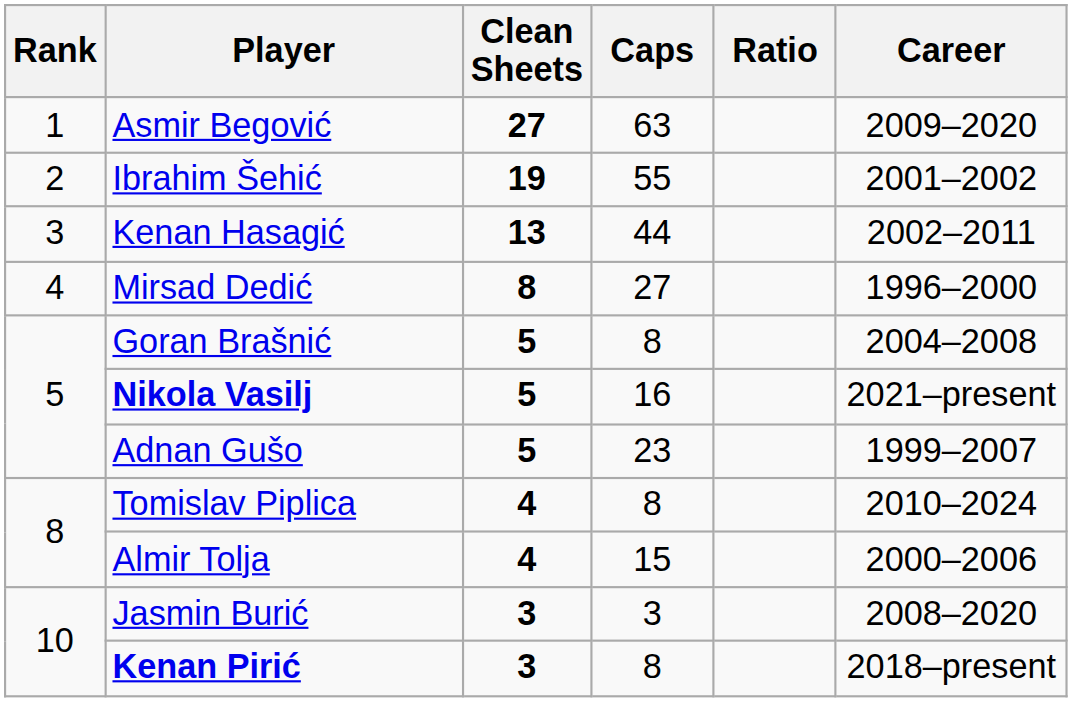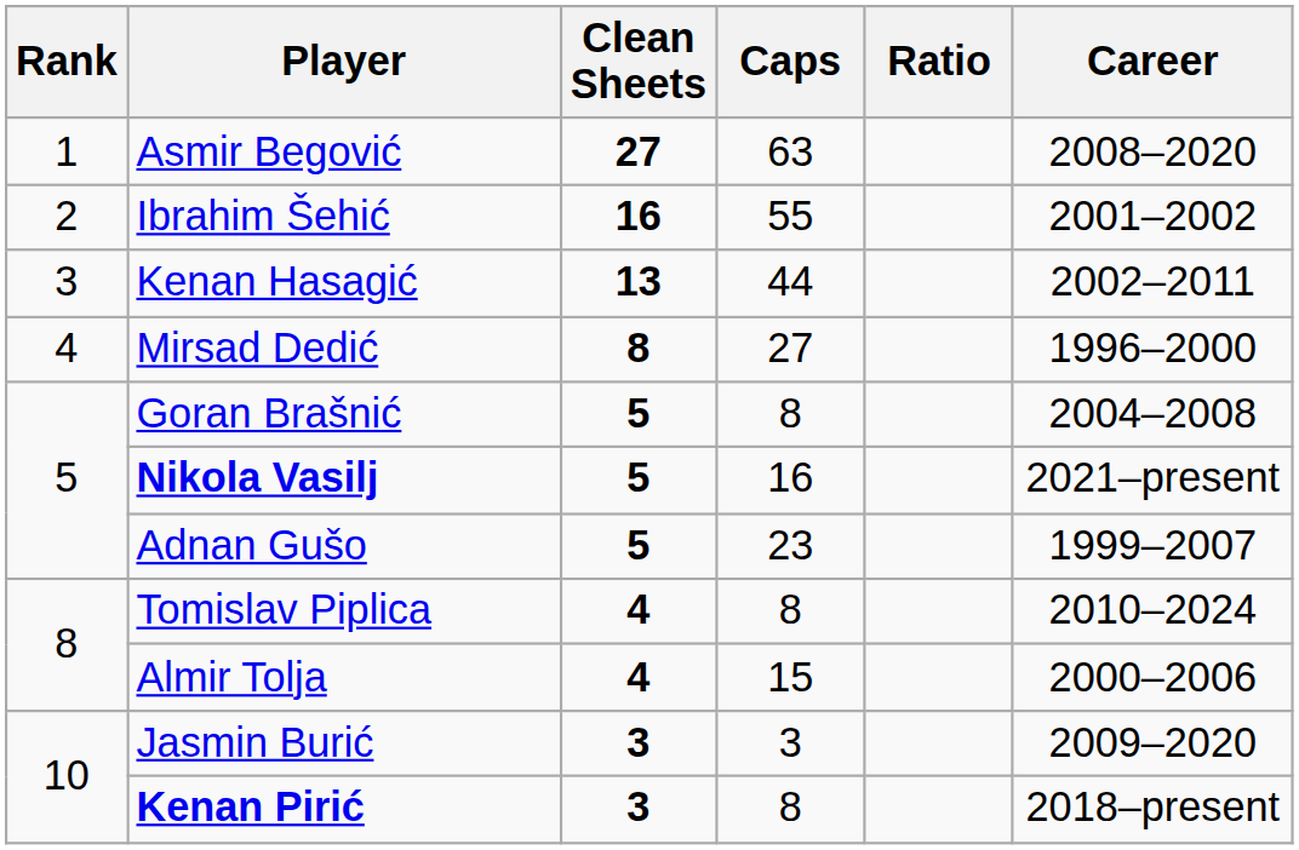 <table class="wikitable sortable" style="text-align:center">
 <tr>
 <th width=25>Rank</th>
 <th class="unsortable" width=160px>Player</th>
 <th width=50>Clean<br>Sheets</th>
 <th width=50>Caps</th>
 <th width=50>Ratio</th>
 <th class="unsortable" width=100px>Career</th>
 </tr>
 <tr>
 <td>1</td>
 <td align=left><a href='#'>Asmir Begović</a></td>
 <td><strong>27</strong></td>
 <td>63</td>
 <td></td>
-<td>2009–2020</td>
+<td>2008–2020</td>
 </tr>
 <tr>
 <td>2</td>
 <td align=left><a href='#'>Ibrahim Šehić</a></td>
-<td><strong>19</strong></td>
+<td><strong>16</strong></td>
 <td>55</td>
 <td></td>
 <td>2001–2002</td>
 </tr>
 <tr>
 <td>3</td>
 <td align=left><a href='#'>Kenan Hasagić</a></td>
 <td><strong>13</strong></td>
 <td>44</td>
 <td></td>
 <td>2002–2011</td>
 </tr>
 <tr>
 <td>4</td>
 <td align=left><a href='#'>Mirsad Dedić</a></td>
 <td><strong>8</strong></td>
 <td>27</td>
 <td></td>
 <td>1996–2000</td>
 </tr>
 <tr>
 <td rowspan=3>5</td>
 <td align=left><a href='#'>Goran Brašnić</a></td>
 <td><strong>5</strong></td>
 <td>8</td>
 <td></td>
 <td>2004–2008</td>
 </tr>
 <tr>
 <td align=left><strong><a href='#'>Nikola Vasilj</a></strong></td>
 <td><strong>5</strong></td>
 <td>16</td>
 <td></td>
 <td>2021–present</td>
 </tr>
 <tr>
 <td align=left><a href='#'>Adnan Gušo</a></td>
 <td><strong>5</strong></td>
 <td>23</td>
 <td></td>
 <td>1999–2007</td>
 </tr>
 <tr>
 <td rowspan=2>8</td>
 <td align=left><a href='#'>Tomislav Piplica</a></td>
 <td><strong>4</strong></td>
 <td>8</td>
 <td></td>
 <td>2010–2024</td>
 </tr>
 <tr>
 <td align=left><a href='#'>Almir Tolja</a></td>
 <td><strong>4</strong></td>
 <td>15</td>
 <td></td>
 <td>2000–2006</td>
 </tr>
 <tr>
 <td rowspan=2>10</td>
 <td align=left><a href='#'>Jasmin Burić</a></td>
 <td><strong>3</strong></td>
 <td>3</td>
 <td></td>
-<td>2008–2020</td>
+<td>2009–2020</td>
 </tr>
 <tr>
 <td align=left><strong><a href='#'>Kenan Pirić</a></strong></td>
 <td><strong>3</strong></td>
 <td>8</td>
 <td></td>
 <td>2018–present</td>
 </tr>
 </table>
